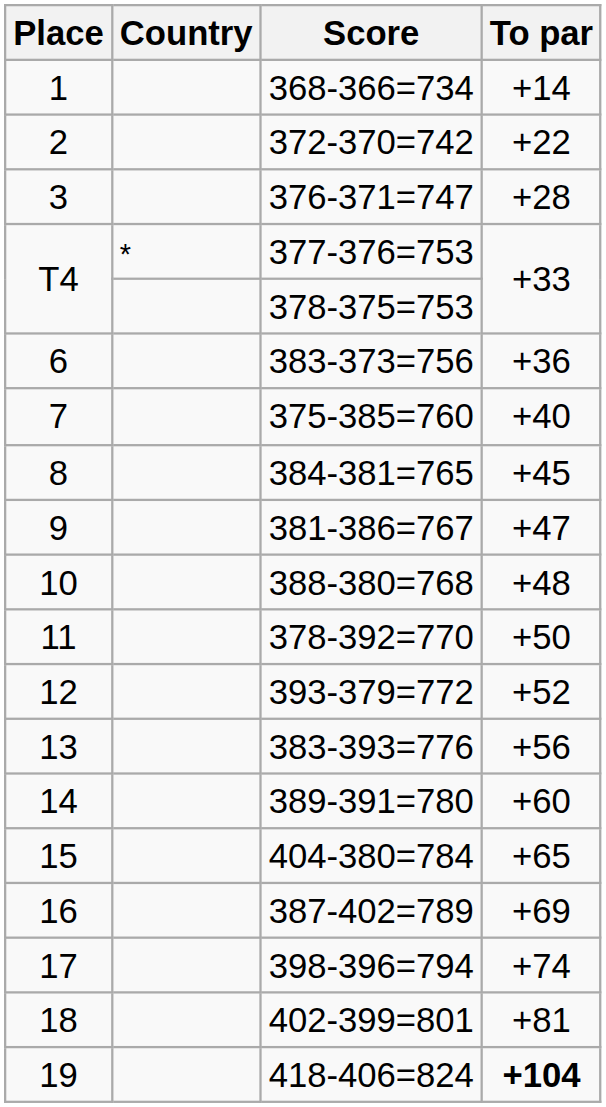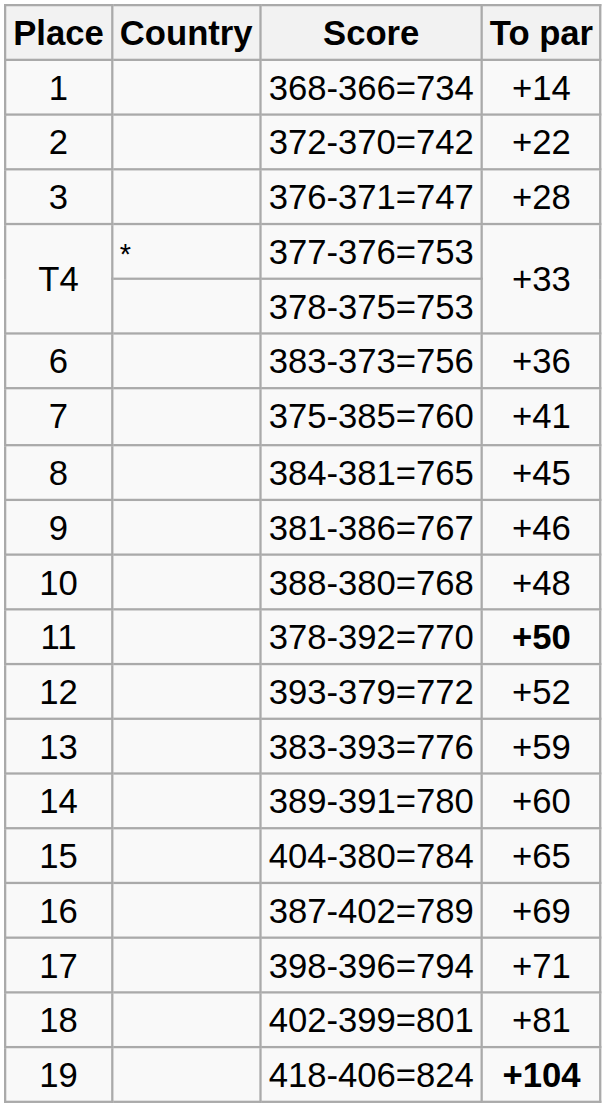 <table class="wikitable" style="font-size:95%;">
 <tr>
 <th>Place</th>
 <th>Country</th>
 <th>Score</th>
 <th>To par</th>
 </tr>
 <tr>
 <td align=center>1</td>
 <td></td>
 <td>368-366=734</td>
 <td align=center>+14</td>
 </tr>
 <tr>
 <td align=center>2</td>
 <td></td>
 <td>372-370=742</td>
 <td align=center>+22</td>
 </tr>
 <tr>
 <td align=center>3</td>
 <td></td>
 <td>376-371=747</td>
 <td align=center>+28</td>
 </tr>
 <tr>
 <td rowspan="2" align="center">T4</td>
 <td><small> *</small></td>
 <td>377-376=753</td>
 <td rowspan="2" align="center">+33</td>
 </tr>
 <tr>
 <td></td>
 <td>378-375=753</td>
 </tr>
 <tr>
 <td align="center">6</td>
 <td></td>
 <td>383-373=756</td>
 <td align="center">+36</td>
 </tr>
 <tr>
 <td align="center">7</td>
 <td></td>
 <td>375-385=760</td>
-<td align="center">+40</td>
+<td align="center">+41</td>
 </tr>
 <tr>
 <td align="center">8</td>
 <td></td>
 <td>384-381=765</td>
 <td align="center">+45</td>
 </tr>
 <tr>
 <td align="center">9</td>
 <td></td>
 <td>381-386=767</td>
-<td align="center">+47</td>
+<td align="center">+46</td>
 </tr>
 <tr>
 <td align=center>10</td>
 <td></td>
 <td>388-380=768</td>
 <td align=center>+48</td>
 </tr>
 <tr>
 <td align="center">11</td>
 <td></td>
 <td>378-392=770</td>
-<td align="center">+50</td>
+<td align="center"><strong>+50</strong></td>
 </tr>
 <tr>
 <td align=center>12</td>
 <td></td>
 <td>393-379=772</td>
 <td align=center>+52</td>
 </tr>
 <tr>
 <td align="center">13</td>
 <td></td>
 <td>383-393=776</td>
-<td align=center>+56</td>
+<td align=center>+59</td>
 </tr>
 <tr>
 <td align=center>14</td>
 <td></td>
 <td>389-391=780</td>
 <td align=center>+60</td>
 </tr>
 <tr>
 <td align="center">15</td>
 <td></td>
 <td>404-380=784</td>
 <td align="center">+65</td>
 </tr>
 <tr>
 <td align="center">16</td>
 <td></td>
 <td>387-402=789</td>
 <td align="center">+69</td>
 </tr>
 <tr>
 <td align="center">17</td>
 <td></td>
 <td>398-396=794</td>
-<td align="center">+74</td>
+<td align="center">+71</td>
 </tr>
 <tr>
 <td align="center">18</td>
 <td></td>
 <td>402-399=801</td>
 <td align="center">+81</td>
 </tr>
 <tr>
 <td align=center>19</td>
 <td></td>
 <td>418-406=824</td>
 <td align=center><strong>+104</strong></td>
 </tr>
 </table>
